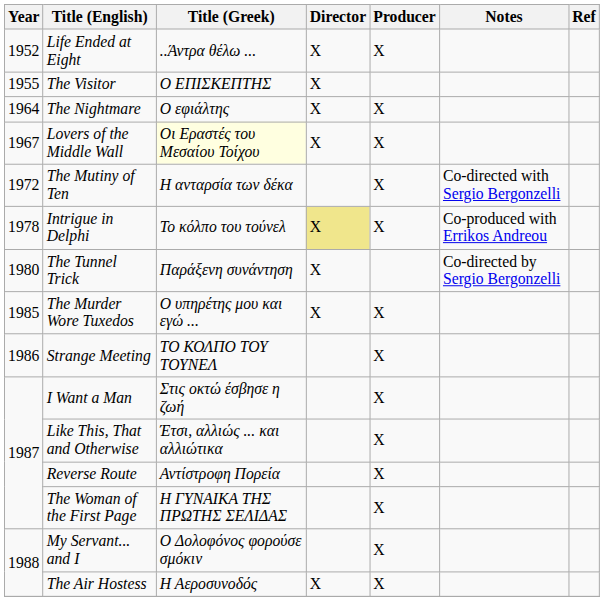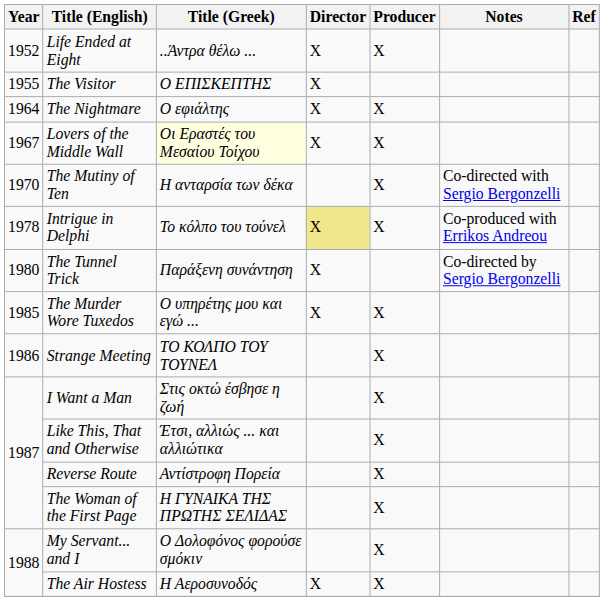 <table class="wikitable sortable">
 <tr>
 <th>Year</th>
 <th>Title (English)</th>
 <th>Title (Greek)</th>
 <th>Director</th>
 <th>Producer</th>
 <th>Notes</th>
 <th>Ref</th>
 </tr>
 <tr>
 <td>1952</td>
 <td><em>Life Ended at Eight</em></td>
 <td><em>..Άντρα θέλω ...</em></td>
 <td>X</td>
 <td>X</td>
 <td></td>
 <td></td>
 </tr>
 <tr>
 <td>1955</td>
 <td><em>The Visitor</em></td>
 <td><em>Ο ΕΠΙΣΚΕΠΤΗΣ</em></td>
 <td>X</td>
 <td></td>
 <td></td>
 <td></td>
 </tr>
 <tr>
 <td>1964</td>
 <td><em>The Nightmare</em></td>
 <td><em>Ο εφιάλτης</em></td>
 <td>X</td>
 <td>X</td>
 <td></td>
 <td></td>
 </tr>
 <tr>
 <td>1967</td>
 <td><em>Lovers of the Middle Wall</em></td>
 <td style="background: lightyellow;"><em>Οι Εραστές του Μεσαίου Τοίχου</em></td>
 <td>X</td>
 <td>X</td>
 <td></td>
 <td></td>
 </tr>
 <tr>
-<td>1972</td>
+<td>1970</td>
 <td><em>The Mutiny of Ten</em></td>
 <td><em>Η ανταρσία των δέκα</em></td>
 <td></td>
 <td>X</td>
 <td>Co-directed with <a href='#'>Sergio Bergonzelli</a></td>
 <td></td>
 </tr>
 <tr>
 <td>1978</td>
 <td><em>Intrigue in Delphi</em></td>
 <td><em>Το κόλπο του τούνελ</em></td>
 <td style="background: khaki;">X</td>
 <td>X</td>
 <td>Co-produced with <a href='#'>Errikos Andreou</a></td>
 <td></td>
 </tr>
 <tr>
 <td>1980</td>
 <td><em>The Tunnel Trick</em></td>
 <td><em>Παράξενη συνάντηση</em></td>
 <td>X</td>
 <td></td>
 <td>Co-directed by <a href='#'>Sergio Bergonzelli</a></td>
 <td></td>
 </tr>
 <tr>
 <td>1985</td>
 <td><em>The Murder Wore Tuxedos</em></td>
 <td><em>Ο υπηρέτης μου και εγώ ...</em></td>
 <td>X</td>
 <td>X</td>
 <td></td>
 <td></td>
 </tr>
 <tr>
 <td>1986</td>
 <td><em>Strange Meeting</em></td>
 <td><em>ΤΟ ΚΟΛΠΟ ΤΟΥ ΤΟΥΝΕΛ</em></td>
 <td></td>
 <td>X</td>
 <td></td>
 <td></td>
 </tr>
 <tr>
 <td rowspan="4">1987</td>
 <td><em>I Want a Man</em></td>
 <td><em>Στις οκτώ έσβησε η ζωή</em></td>
 <td></td>
 <td>X</td>
 <td></td>
 <td></td>
 </tr>
 <tr>
 <td><em>Like This, That and Otherwise</em></td>
 <td><em>Έτσι, αλλιώς ... και αλλιώτικα</em></td>
 <td></td>
 <td>X</td>
 <td></td>
 <td></td>
 </tr>
 <tr>
 <td><em>Reverse Route</em></td>
 <td><em>Αντίστροφη Πορεία</em></td>
 <td></td>
 <td>X</td>
 <td></td>
 <td></td>
 </tr>
 <tr>
 <td><em>The Woman of the First Page</em></td>
 <td><em>Η ΓΥΝΑΙΚΑ ΤΗΣ ΠΡΩΤΗΣ ΣΕΛΙΔΑΣ</em></td>
 <td></td>
 <td>X</td>
 <td></td>
 <td></td>
 </tr>
 <tr>
 <td rowspan="2">1988</td>
 <td><em>My Servant... and I</em></td>
 <td><em>O Δολοφόνος φορούσε σμόκιν</em></td>
 <td></td>
 <td>X</td>
 <td></td>
 <td></td>
 </tr>
 <tr>
 <td><em>The Air Hostess</em></td>
 <td><em>Η Αεροσυνοδός</em></td>
 <td>X</td>
 <td>X</td>
 <td></td>
 <td></td>
 </tr>
 <tr>
 </tr>
 </table>
